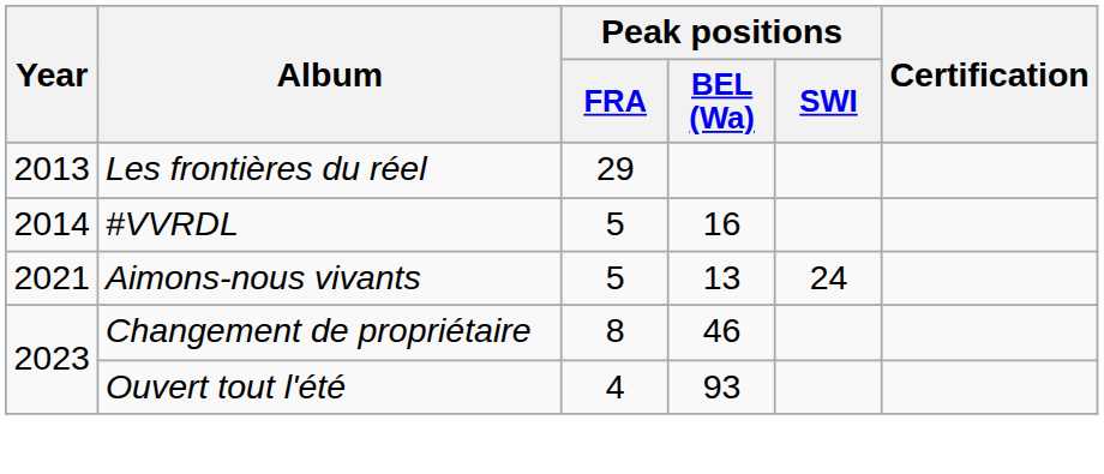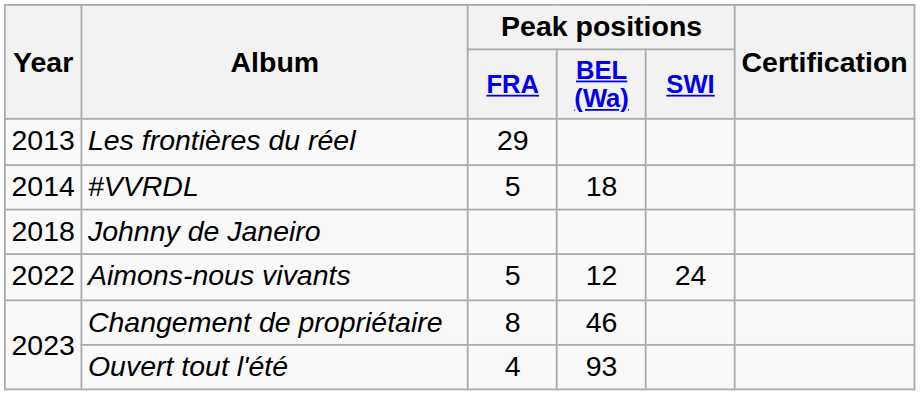 <table class="wikitable">
 <tr>
 <th align="center" rowspan="2" width="10">Year</th>
 <th align="center" rowspan="2" width="210">Album</th>
 <th align="center" colspan="3" width="20">Peak positions</th>
 <th align="center" rowspan="2" width="70">Certification</th>
 </tr>
 <tr>
 <th scope="col" style="width:3em;font-size:90%;"><a href='#'>FRA</a><br></th>
 <th scope="col" style="width:3em;font-size:90%;"><a href='#'>BEL <br>(Wa)</a><br></th>
 <th scope="col" style="width:3em;font-size:90%;"><a href='#'>SWI</a><br></th>
 </tr>
 <tr>
 <td style="text-align:center;">2013</td>
 <td><em>Les frontières du réel</em></td>
 <td style="text-align:center;">29</td>
 <td style="text-align:center;"></td>
 <td style="text-align:center;"></td>
 <td style="text-align:center;"></td>
 </tr>
 <tr>
 <td style="text-align:center;">2014</td>
 <td><em>#VVRDL</em></td>
 <td style="text-align:center;">5<br></td>
-<td style="text-align:center;">16</td>
+<td style="text-align:center;">18</td>
 <td style="text-align:center;"></td>
 <td style="text-align:center;"></td>
 </tr>
 <tr>
-<td style="text-align:center;">2021</td>
+<td style="text-align:center;">2018</td>
+<td><em>Johnny de Janeiro</em></td>
+<td style="text-align:center;"></td>
+<td style="text-align:center;"></td>
+<td style="text-align:center;"></td>
+<td style="text-align:center;"></td>
+</tr>
+<tr>
+<td style="text-align:center;">2022</td>
 <td><em>Aimons-nous vivants</em></td>
 <td style="text-align:center;">5</td>
-<td style="text-align:center;">13</td>
+<td style="text-align:center;">12</td>
 <td style="text-align:center;">24</td>
 <td style="text-align:center;"></td>
 </tr>
 <tr>
 <td style="text-align:center;" rowspan="2">2023</td>
 <td><em>Changement de propriétaire</em></td>
 <td style="text-align:center;">8<br></td>
 <td style="text-align:center;">46</td>
 <td style="text-align:center;"></td>
 <td style="text-align:center;"></td>
 </tr>
 <tr>
 <td><em>Ouvert tout l'été</em></td>
 <td style="text-align:center;">4</td>
 <td style="text-align:center;">93</td>
 <td style="text-align:center;"></td>
 <td style="text-align:center;"></td>
 </tr>
 </table>
